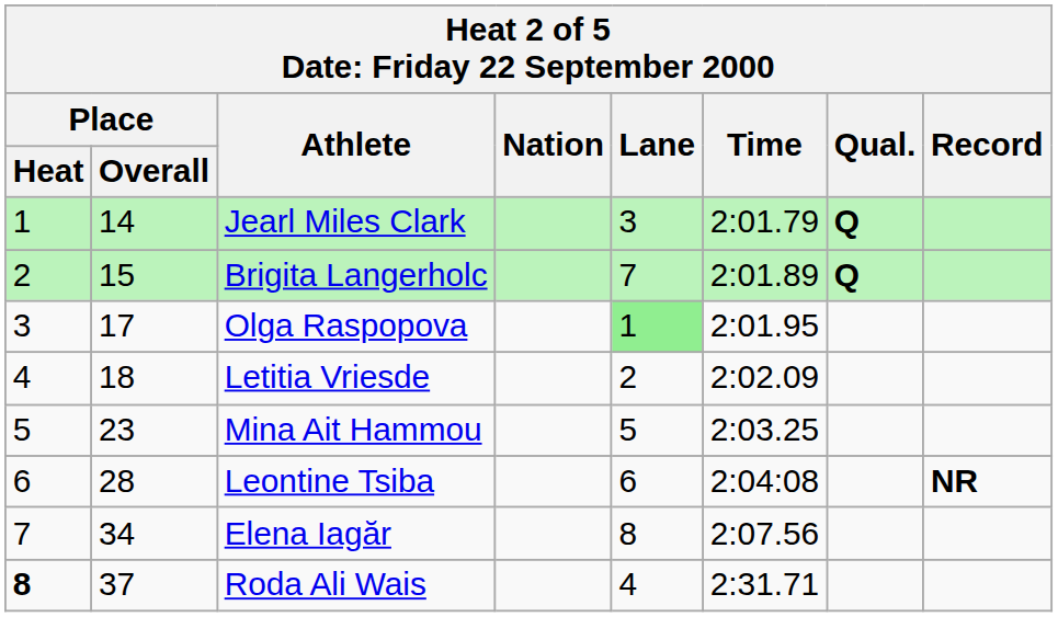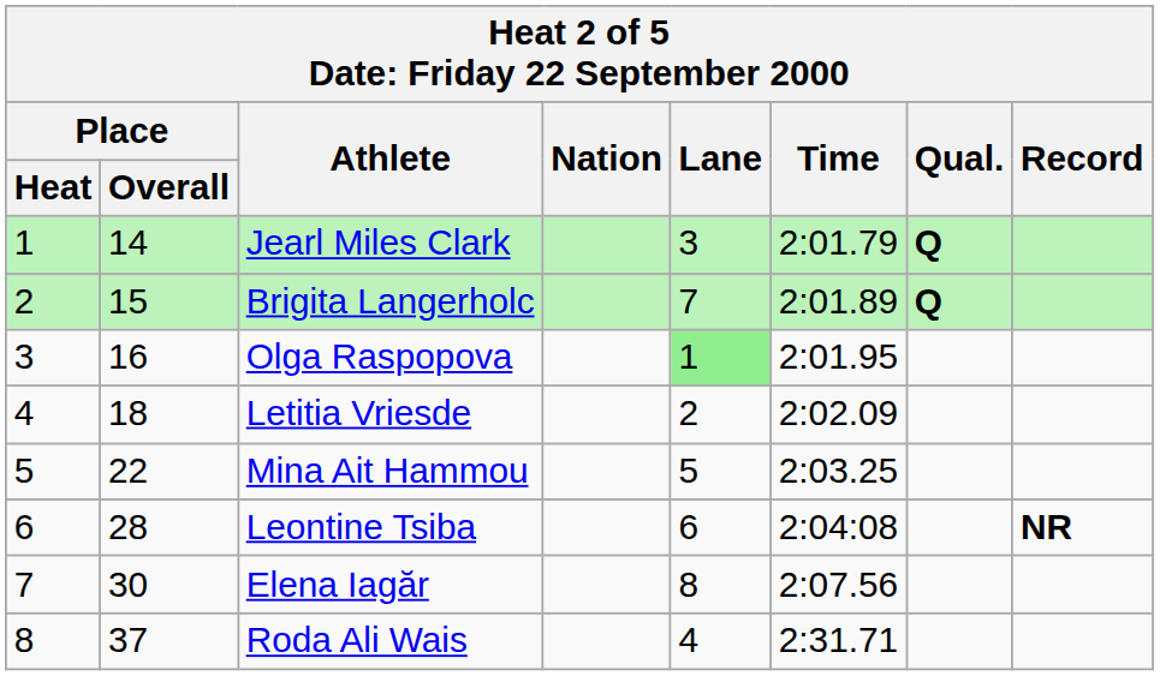 <table class="wikitable sortable">
 <tr>
 <th colspan=9>Heat 2 of 5 <br> Date: Friday 22 September 2000 <br></th>
 </tr>
 <tr>
 <th colspan=2>Place</th>
 <th rowspan=2>Athlete</th>
 <th rowspan=2>Nation</th>
 <th rowspan=2>Lane</th>
 <th rowspan=2>Time</th>
 <th rowspan=2>Qual.</th>
 <th rowspan=2>Record</th>
 </tr>
 <tr>
 <th>Heat</th>
 <th>Overall</th>
 </tr>
 <tr bgcolor = "bbf3bb">
 <td>1</td>
 <td>14</td>
 <td align="left"><a href='#'>Jearl Miles Clark</a></td>
 <td align="left"></td>
 <td>3</td>
 <td>2:01.79</td>
 <td><strong>Q </strong></td>
 <td></td>
 </tr>
 <tr bgcolor = "bbf3bb">
 <td>2</td>
 <td>15</td>
 <td align="left"><a href='#'>Brigita Langerholc</a></td>
 <td align="left"></td>
 <td>7</td>
 <td>2:01.89</td>
 <td><strong>Q</strong></td>
 <td></td>
 </tr>
 <tr>
 <td>3</td>
-<td>17</td>
+<td>16</td>
 <td align="left"><a href='#'>Olga Raspopova</a></td>
 <td align="left"></td>
 <td style="background: lightgreen;">1</td>
 <td>2:01.95</td>
 <td></td>
 <td></td>
 </tr>
 <tr>
 <td>4</td>
 <td>18</td>
 <td align="left"><a href='#'>Letitia Vriesde</a></td>
 <td align="left"></td>
 <td>2</td>
 <td>2:02.09</td>
 <td></td>
 <td></td>
 </tr>
 <tr>
 <td>5</td>
-<td>23</td>
+<td>22</td>
 <td align="left"><a href='#'>Mina Ait Hammou</a></td>
 <td align="left"></td>
 <td>5</td>
 <td>2:03.25</td>
 <td></td>
 <td></td>
 </tr>
 <tr>
 <td>6</td>
 <td>28</td>
 <td align="left"><a href='#'>Leontine Tsiba</a></td>
 <td align="left"></td>
 <td>6</td>
 <td>2:04:08</td>
 <td></td>
 <td><strong>NR</strong></td>
 </tr>
 <tr>
 <td>7</td>
-<td>34</td>
+<td>30</td>
 <td align="left"><a href='#'>Elena Iagăr</a></td>
 <td align="left"></td>
 <td>8</td>
 <td>2:07.56</td>
 <td></td>
 <td></td>
 </tr>
 <tr>
-<td><strong>8</strong></td>
+<td>8</td>
 <td>37</td>
 <td align="left"><a href='#'>Roda Ali Wais</a></td>
 <td align="left"></td>
 <td>4</td>
 <td>2:31.71</td>
 <td></td>
 <td></td>
 </tr>
 </table>
